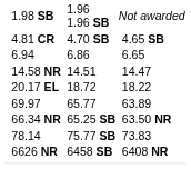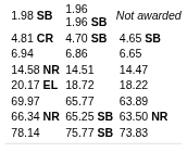 <table>
 <tr>
 <td></td>
 <td></td>
 <td>1.98 <strong>SB</strong></td>
 <td><br></td>
 <td>1.96<br>1.96 <strong>SB</strong></td>
 <td colspan=2 align=center><em>Not awarded</em></td>
 </tr>
 <tr>
 <td></td>
 <td></td>
 <td>4.81 <strong>CR</strong></td>
 <td></td>
 <td>4.70 <strong>SB</strong></td>
 <td></td>
 <td>4.65 <strong>SB</strong></td>
 </tr>
 <tr>
 <td></td>
 <td></td>
 <td>6.94</td>
 <td></td>
 <td>6.86</td>
 <td></td>
 <td>6.65</td>
 </tr>
 <tr>
 <td></td>
 <td></td>
 <td>14.58 <strong>NR</strong></td>
 <td></td>
 <td>14.51</td>
 <td></td>
 <td>14.47</td>
 </tr>
 <tr>
 <td></td>
 <td></td>
 <td>20.17 <strong>EL</strong></td>
 <td></td>
 <td>18.72</td>
 <td></td>
 <td>18.22</td>
 </tr>
 <tr>
 <td></td>
 <td></td>
 <td>69.97</td>
 <td></td>
 <td>65.77</td>
 <td></td>
 <td>63.89</td>
 </tr>
 <tr>
 <td></td>
 <td></td>
 <td>66.34 <strong>NR</strong></td>
 <td></td>
 <td>65.25 <strong>SB</strong></td>
 <td></td>
 <td>63.50 <strong>NR</strong></td>
 </tr>
 <tr>
 <td></td>
 <td></td>
 <td>78.14</td>
 <td></td>
 <td>75.77 <strong>SB</strong></td>
 <td></td>
 <td>73.83</td>
 </tr>
 <tr>
-<td></td>
-<td></td>
-<td>6626 <strong>NR</strong></td>
-<td></td>
-<td>6458 <strong>SB</strong></td>
-<td></td>
-<td>6408 <strong>NR</strong></td>
-</tr>
-<tr>
 </tr>
 <tr bgcolor= e8e8e8>
 <td colspan=7></td>
 </tr>
 </table>
